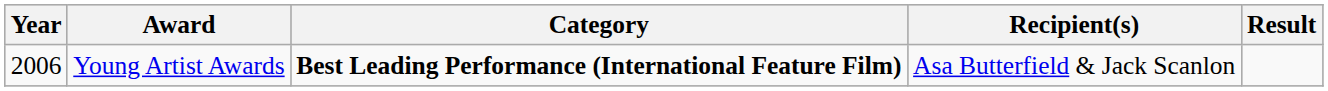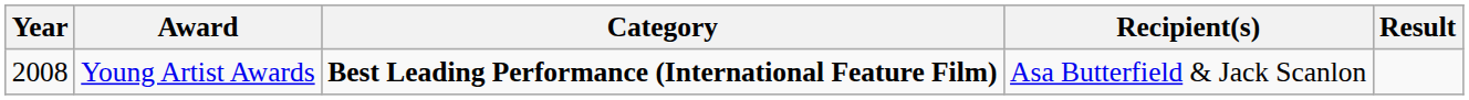 <table class="wikitable sortable">
 <tr>
 <th>Year</th>
 <th>Award</th>
 <th>Category</th>
 <th>Recipient(s)</th>
 <th>Result</th>
 </tr>
 <tr>
-<td>2006</td>
+<td>2008</td>
 <td><a href='#'>Young Artist Awards</a></td>
 <td><strong>Best Leading Performance (International Feature Film)</strong></td>
 <td><a href='#'>Asa Butterfield</a> & Jack Scanlon</td>
 <td></td>
 </tr>
 </table>
